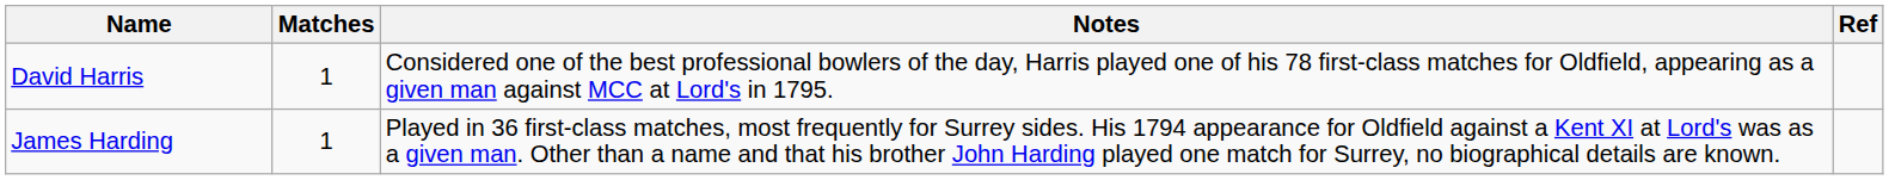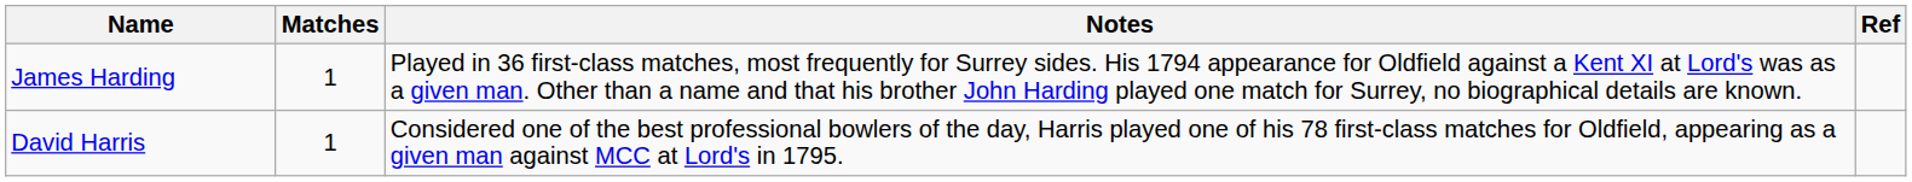 <table class="wikitable">
 <tr>
 <th style="width:170px">Name</th>
 <th>Matches</th>
 <th>Notes</th>
 <th>Ref</th>
 </tr>
 <tr>
+<td><a href='#'>James Harding</a></td>
+<td align=center>1</td>
+<td>Played in 36 first-class matches, most frequently for Surrey sides. His 1794 appearance for Oldfield against a <a href='#'>Kent XI</a> at <a href='#'>Lord's</a> was as a <a href='#'>given man</a>. Other than a name and that his brother <a href='#'>John Harding</a> played one match for Surrey, no biographical details are known.</td>
+<td></td>
+</tr>
+<tr>
 <td><a href='#'>David Harris</a></td>
 <td align=center>1</td>
 <td>Considered one of the best professional bowlers of the day, Harris played one of his 78 first-class matches for Oldfield, appearing as a <a href='#'>given man</a> against <a href='#'>MCC</a> at <a href='#'>Lord's</a> in 1795.</td>
 <td></td>
 </tr>
-<tr>
-<td><a href='#'>James Harding</a></td>
-<td align=center>1</td>
-<td>Played in 36 first-class matches, most frequently for Surrey sides. His 1794 appearance for Oldfield against a <a href='#'>Kent XI</a> at <a href='#'>Lord's</a> was as a <a href='#'>given man</a>. Other than a name and that his brother <a href='#'>John Harding</a> played one match for Surrey, no biographical details are known.</td>
-<td></td>
-</tr>
 </table>
